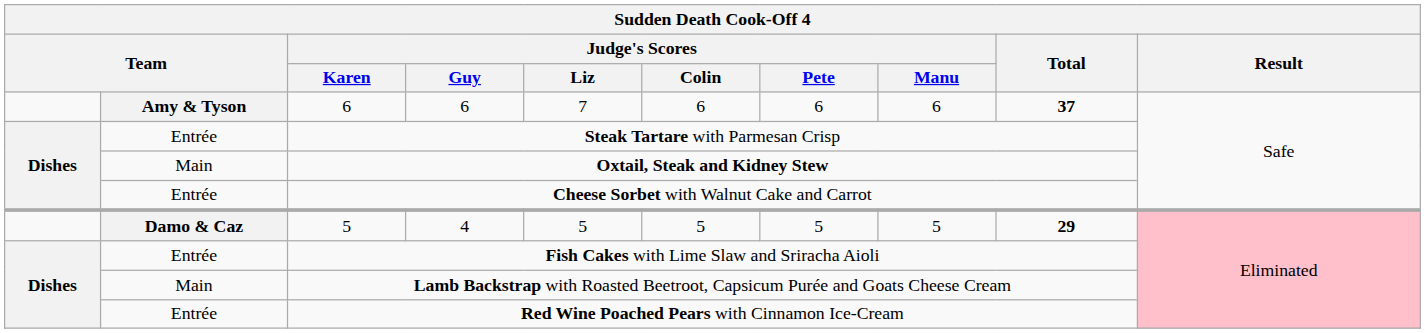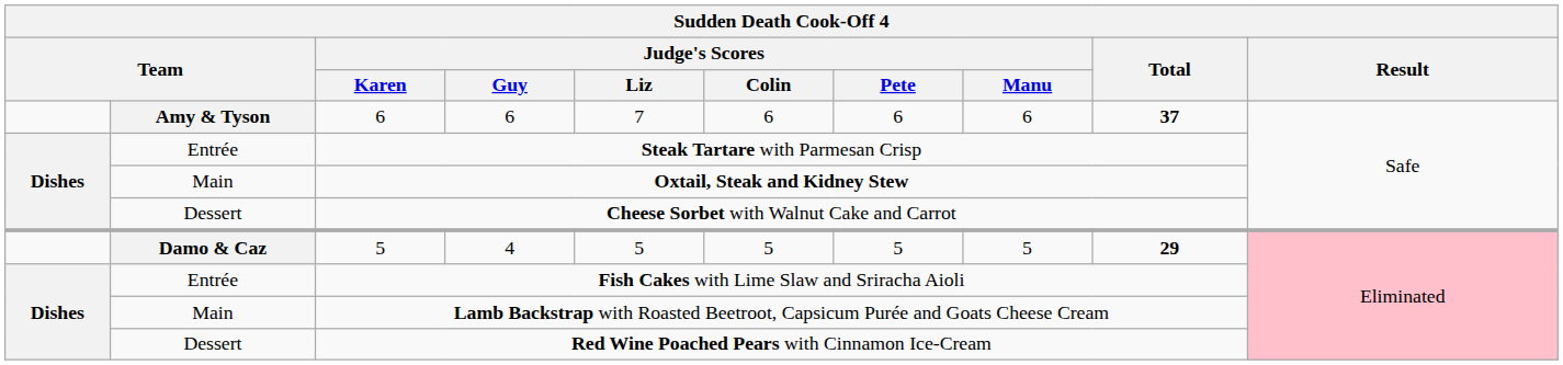 <table class="wikitable plainrowheaders" style="margin:1em auto; text-align:center; font-size:90%; width:80em;">
 <tr>
 <th colspan="10" >Sudden Death Cook-Off 4</th>
 </tr>
 <tr>
 <th rowspan="2" style="width:20%;" colspan="2">Team</th>
 <th colspan="6" style="width:50%;">Judge's Scores</th>
 <th rowspan="2" style="width:10%;">Total<br></th>
 <th rowspan="2" style="width:20%;">Result</th>
 </tr>
 <tr>
 <th style="width:50px;"><a href='#'>Karen</a></th>
 <th style="width:50px;"><a href='#'>Guy</a></th>
 <th style="width:50px;">Liz</th>
 <th style="width:50px;">Colin</th>
 <th style="width:50px;"><a href='#'>Pete</a></th>
 <th style="width:50px;"><a href='#'>Manu</a></th>
 </tr>
 <tr>
 <td></td>
 <th style="text-align:centre">Amy & Tyson</th>
 <td>6</td>
 <td>6</td>
 <td>7</td>
 <td>6</td>
 <td>6</td>
 <td>6</td>
 <td><strong>37</strong></td>
 <td rowspan="4">Safe</td>
 </tr>
 <tr>
 <th rowspan="3">Dishes</th>
 <td>Entrée</td>
 <td colspan="7"><strong>Steak Tartare</strong> with Parmesan Crisp</td>
 </tr>
 <tr>
 <td>Main</td>
 <td colspan="7"><strong>Oxtail, Steak and Kidney Stew</strong></td>
 </tr>
 <tr>
-<td>Entrée</td>
+<td>Dessert</td>
 <td colspan="7"><strong>Cheese Sorbet</strong> with Walnut Cake and Carrot</td>
 </tr>
 <tr style="border-top:3px solid #aaa;">
 <td></td>
 <th style="text-align:centre">Damo & Caz</th>
 <td>5</td>
 <td>4</td>
 <td>5</td>
 <td>5</td>
 <td>5</td>
 <td>5</td>
 <td><strong>29</strong></td>
 <td style="background:pink" rowspan="4">Eliminated</td>
 </tr>
 <tr>
 <th rowspan="3">Dishes</th>
 <td>Entrée</td>
 <td colspan="7"><strong>Fish Cakes</strong> with Lime Slaw and Sriracha Aioli</td>
 </tr>
 <tr>
 <td>Main</td>
 <td colspan="7"><strong>Lamb Backstrap</strong> with Roasted Beetroot, Capsicum Purée and Goats Cheese Cream</td>
 </tr>
 <tr>
-<td>Entrée</td>
+<td>Dessert</td>
 <td colspan="7"><strong>Red Wine Poached Pears</strong> with Cinnamon Ice-Cream</td>
 </tr>
 </table>
